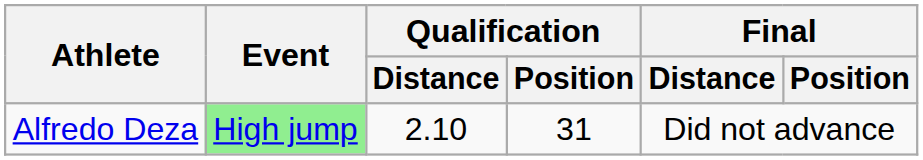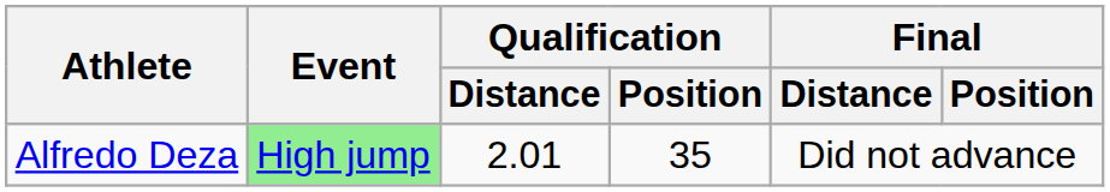 <table class=wikitable style="font-size:90%">
 <tr>
 <th rowspan="2">Athlete</th>
 <th rowspan="2">Event</th>
 <th colspan="2">Qualification</th>
 <th colspan="2">Final</th>
 </tr>
 <tr style="font-size:95%">
 <th>Distance</th>
 <th>Position</th>
 <th>Distance</th>
 <th>Position</th>
 </tr>
 <tr align=center>
 <td align=left><a href='#'>Alfredo Deza</a></td>
 <td align=left style="background: lightgreen;"><a href='#'>High jump</a></td>
-<td>2.10</td>
-<td>31</td>
+<td>2.01</td>
+<td>35</td>
 <td colspan=2>Did not advance</td>
 </tr>
 </table>
